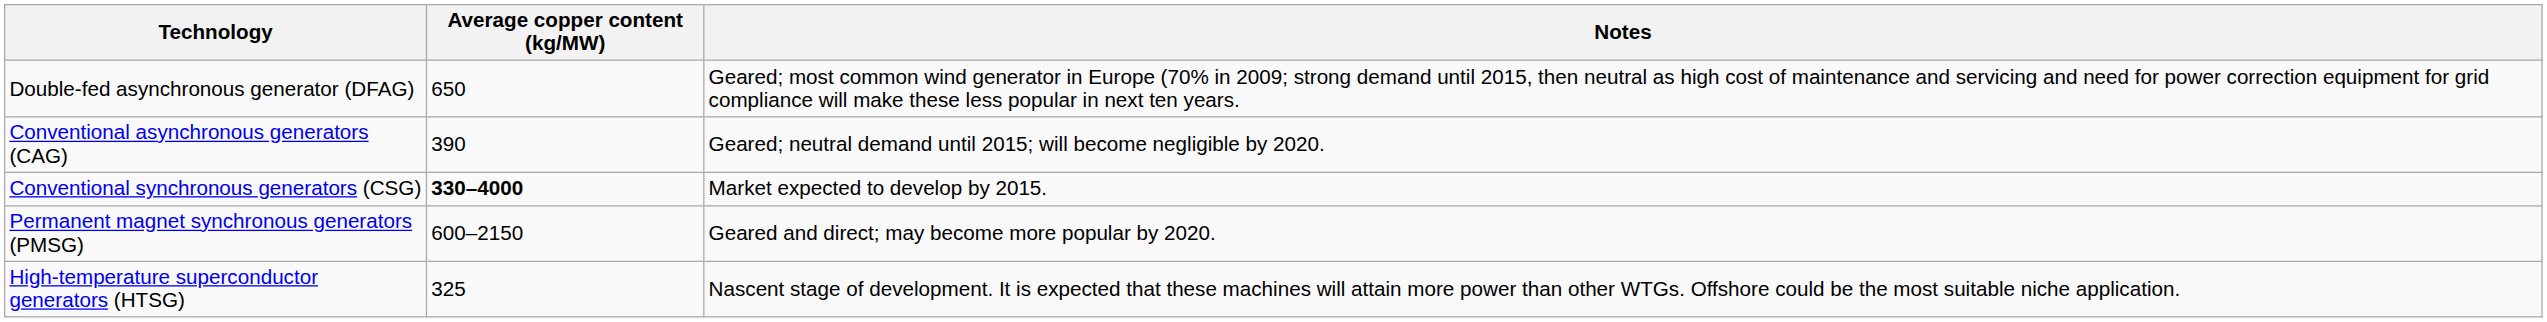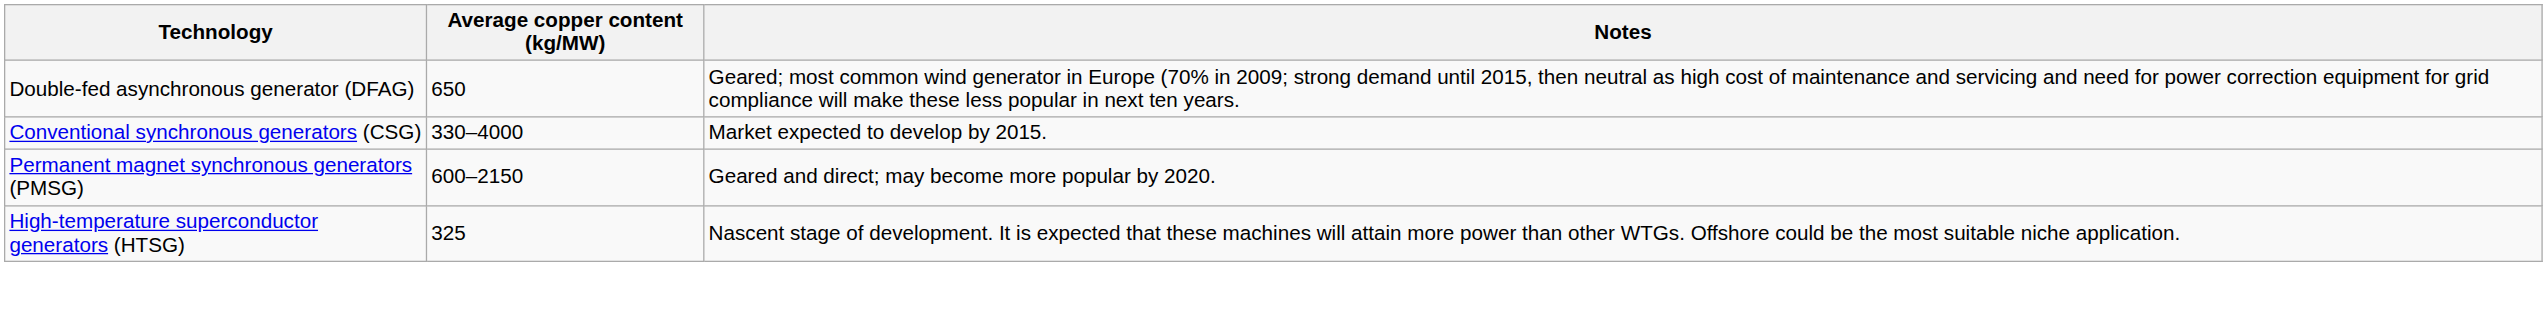 <table class="wikitable">
 <tr>
 <th>Technology</th>
 <th>Average copper content (kg/MW)</th>
 <th>Notes</th>
 </tr>
 <tr>
 <td>Double-fed asynchronous generator (DFAG)</td>
 <td>650</td>
 <td>Geared; most common wind generator in Europe (70% in 2009; strong demand until 2015, then neutral as high cost of maintenance and servicing and need for power correction equipment for grid compliance will make these less popular in next ten years.</td>
 </tr>
 <tr>
-<td><a href='#'>Conventional asynchronous generators</a> (CAG)</td>
-<td>390</td>
-<td>Geared; neutral demand until 2015; will become negligible by 2020.</td>
-</tr>
-<tr>
 <td><a href='#'>Conventional synchronous generators</a> (CSG)</td>
-<td><strong>330–4000</strong></td>
+<td>330–4000</td>
 <td>Market expected to develop by 2015.</td>
 </tr>
 <tr>
 <td><a href='#'>Permanent magnet synchronous generators</a> (PMSG)</td>
 <td>600–2150</td>
 <td>Geared and direct; may become more popular by 2020.</td>
 </tr>
 <tr>
 <td><a href='#'>High-temperature superconductor generators</a> (HTSG)</td>
 <td>325</td>
 <td>Nascent stage of development. It is expected that these machines will attain more power than other WTGs. Offshore could be the most suitable niche application.</td>
 </tr>
 </table>
